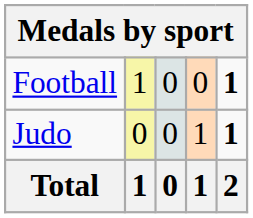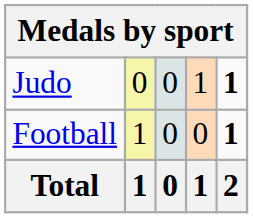 <table class="wikitable" style="font-size:90%; text-align:center;">
 <tr>
 <th colspan="5">Medals by sport</th>
+</tr>
+<tr>
+<td align="left"><a href='#'>Judo</a></td>
+<td style="background:#F7F6A8;">0</td>
+<td style="background:#DCE5E5;">0</td>
+<td style="background:#FFDAB9;">1</td>
+<td><strong>1</strong></td>
 </tr>
 <tr>
 <td align="left"><a href='#'>Football</a></td>
 <td style="background:#F7F6A8;">1</td>
 <td style="background:#DCE5E5;">0</td>
 <td style="background:#FFDAB9;">0</td>
-<td><strong>1</strong></td>
-</tr>
-<tr>
-<td align="left"><a href='#'>Judo</a></td>
-<td style="background:#F7F6A8;">0</td>
-<td style="background:#DCE5E5;">0</td>
-<td style="background:#FFDAB9;">1</td>
 <td><strong>1</strong></td>
 </tr>
 <tr class="sortbottom">
 <th>Total</th>
 <th>1</th>
 <th>0</th>
 <th>1</th>
 <th>2</th>
 </tr>
 </table>
